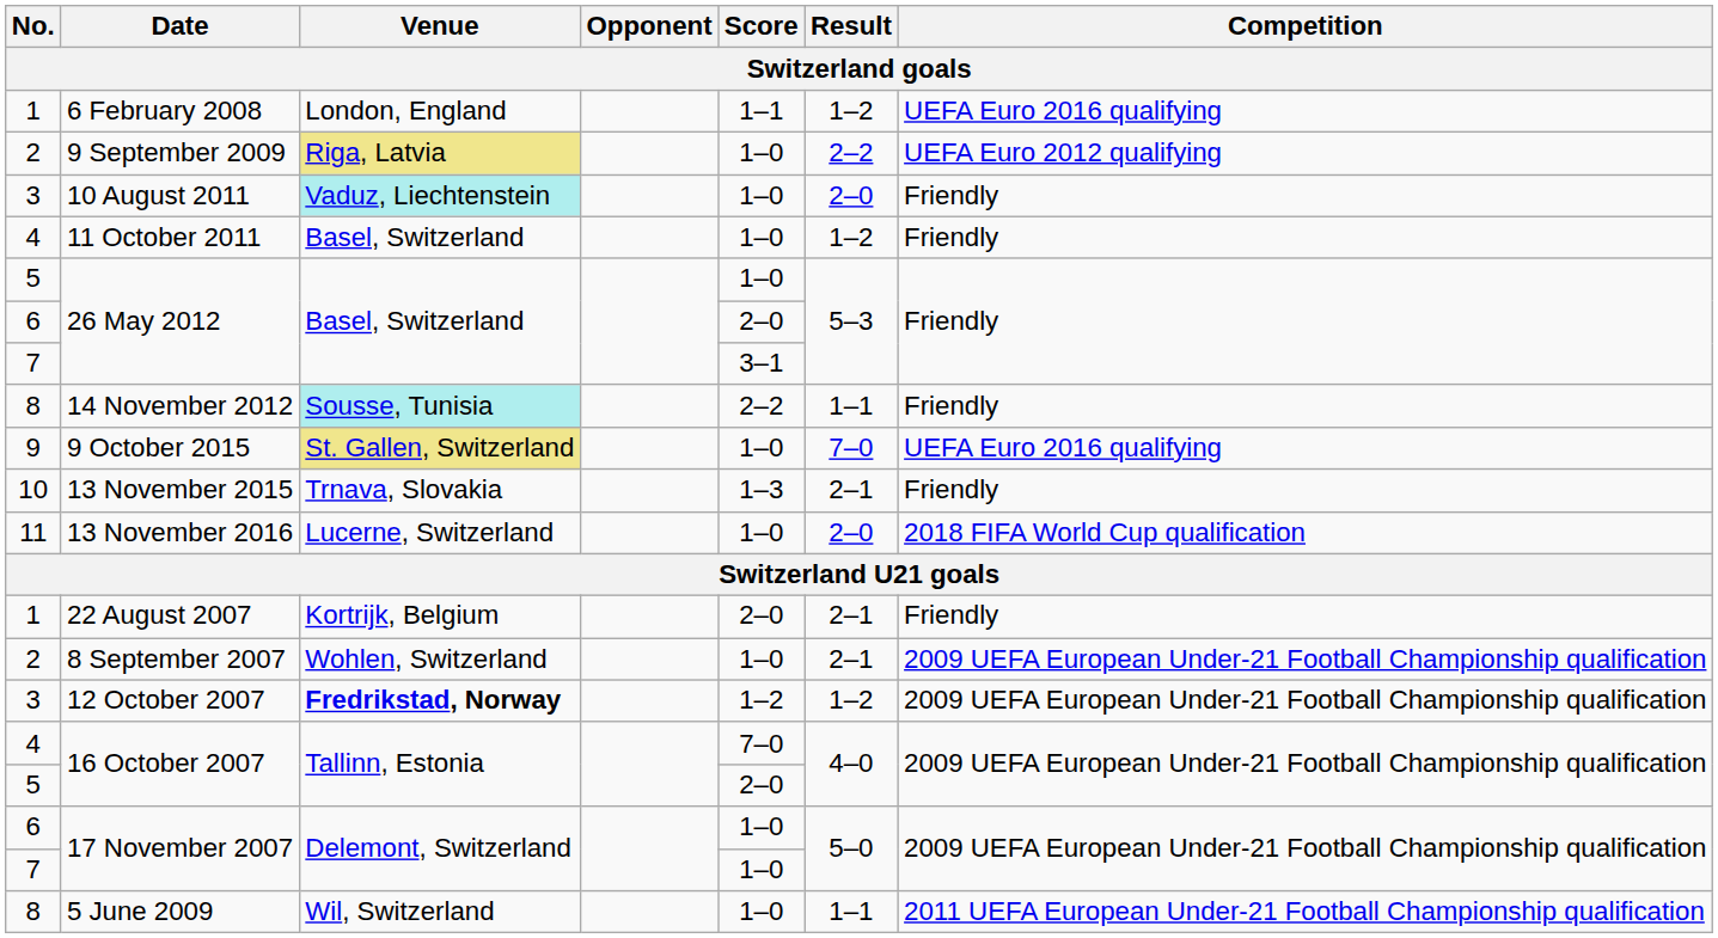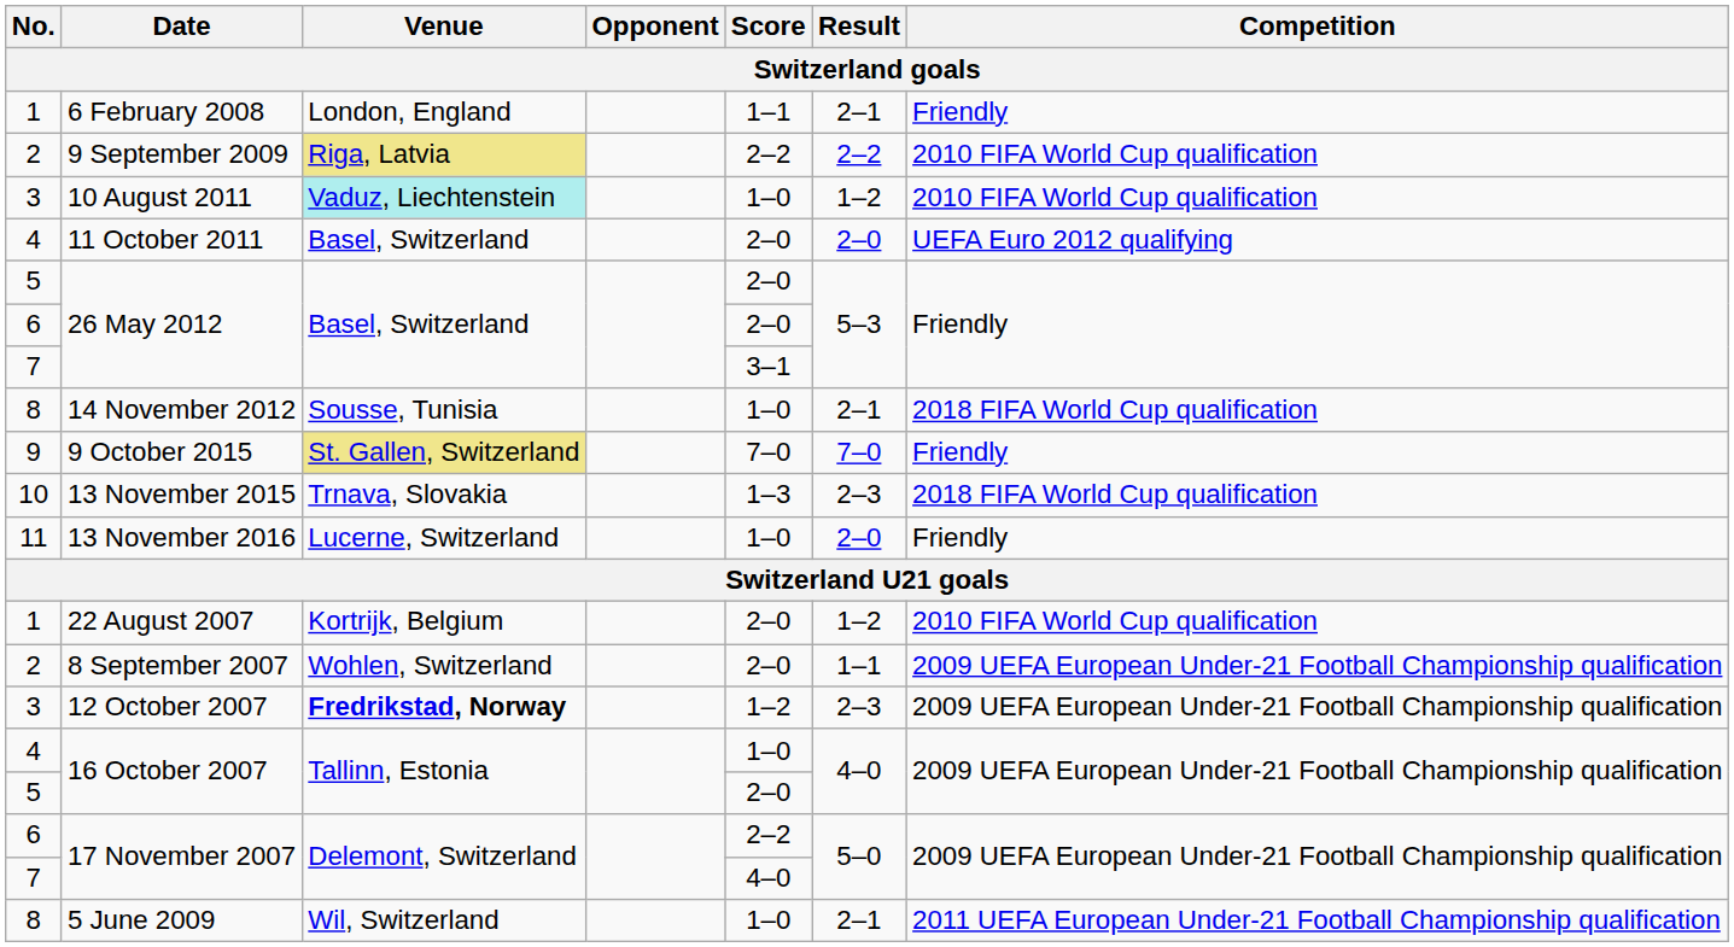 <table class="wikitable sortable">
 <tr>
 <th scope="col">No.</th>
 <th scope="col">Date</th>
 <th scope="col">Venue</th>
 <th scope="col">Opponent</th>
 <th scope="col">Score</th>
 <th scope="col">Result</th>
 <th scope="col">Competition</th>
 </tr>
 <tr>
 <th colspan="7">Switzerland goals</th>
 </tr>
 <tr>
 <td style="text-align:center">1</td>
 <td>6 February 2008</td>
 <td>London, England</td>
 <td></td>
 <td style="text-align:center">1–1</td>
-<td style="text-align:center">1–2</td>
-<td><a href='#'>UEFA Euro 2016 qualifying</a></td>
+<td style="text-align:center">2–1</td>
+<td><a href='#'>Friendly</a></td>
 </tr>
 <tr>
 <td style="text-align:center">2</td>
 <td>9 September 2009</td>
 <td style="background: khaki;"><a href='#'>Riga</a>, Latvia</td>
 <td></td>
-<td style="text-align:center">1–0</td>
+<td style="text-align:center">2–2</td>
 <td style="text-align:center"><a href='#'>2–2</a></td>
-<td><a href='#'>UEFA Euro 2012 qualifying</a></td>
+<td><a href='#'>2010 FIFA World Cup qualification</a></td>
 </tr>
 <tr>
 <td style="text-align:center">3</td>
 <td>10 August 2011</td>
 <td style="background: paleturquoise;"><a href='#'>Vaduz</a>, Liechtenstein</td>
 <td></td>
 <td style="text-align:center">1–0</td>
-<td style="text-align:center"><a href='#'>2–0</a></td>
-<td>Friendly</td>
+<td style="text-align:center">1–2</td>
+<td><a href='#'>2010 FIFA World Cup qualification</a></td>
 </tr>
 <tr>
 <td style="text-align:center">4</td>
 <td>11 October 2011</td>
 <td><a href='#'>Basel</a>, Switzerland</td>
 <td></td>
-<td style="text-align:center">1–0</td>
-<td style="text-align:center">1–2</td>
-<td>Friendly</td>
+<td style="text-align:center">2–0</td>
+<td style="text-align:center"><a href='#'>2–0</a></td>
+<td><a href='#'>UEFA Euro 2012 qualifying</a></td>
 </tr>
 <tr>
 <td style="text-align:center">5</td>
 <td rowspan="3">26 May 2012</td>
 <td rowspan="3"><a href='#'>Basel</a>, Switzerland</td>
 <td rowspan="3"></td>
-<td style="text-align:center">1–0</td>
+<td style="text-align:center">2–0</td>
 <td rowspan="3" style="text-align:center">5–3</td>
 <td rowspan="3">Friendly</td>
 </tr>
 <tr>
 <td style="text-align:center">6</td>
 <td style="text-align:center">2–0</td>
 </tr>
 <tr>
 <td style="text-align:center">7</td>
 <td style="text-align:center">3–1</td>
 </tr>
 <tr>
 <td style="text-align:center">8</td>
 <td>14 November 2012</td>
-<td style="background: paleturquoise;"><a href='#'>Sousse</a>, Tunisia</td>
+<td><a href='#'>Sousse</a>, Tunisia</td>
 <td></td>
-<td style="text-align:center">2–2</td>
-<td style="text-align:center">1–1</td>
-<td>Friendly</td>
+<td style="text-align:center">1–0</td>
+<td style="text-align:center">2–1</td>
+<td><a href='#'>2018 FIFA World Cup qualification</a></td>
 </tr>
 <tr>
 <td style="text-align:center">9</td>
 <td>9 October 2015</td>
 <td style="background: khaki;"><a href='#'>St. Gallen</a>, Switzerland</td>
 <td></td>
-<td style="text-align:center">1–0</td>
+<td style="text-align:center">7–0</td>
 <td style="text-align:center"><a href='#'>7–0</a></td>
-<td><a href='#'>UEFA Euro 2016 qualifying</a></td>
+<td><a href='#'>Friendly</a></td>
 </tr>
 <tr>
 <td style="text-align:center">10</td>
 <td>13 November 2015</td>
 <td><a href='#'>Trnava</a>, Slovakia</td>
 <td></td>
 <td style="text-align:center">1–3</td>
-<td style="text-align:center">2–1</td>
-<td>Friendly</td>
+<td style="text-align:center">2–3</td>
+<td><a href='#'>2018 FIFA World Cup qualification</a></td>
 </tr>
 <tr>
 <td style="text-align:center">11</td>
 <td>13 November 2016</td>
 <td><a href='#'>Lucerne</a>, Switzerland</td>
 <td></td>
 <td style="text-align:center">1–0</td>
 <td style="text-align:center"><a href='#'>2–0</a></td>
-<td><a href='#'>2018 FIFA World Cup qualification</a></td>
+<td>Friendly</td>
 </tr>
 <tr>
 <th colspan="7">Switzerland U21 goals</th>
 </tr>
 <tr>
 <td style="text-align:center">1</td>
 <td>22 August 2007</td>
 <td><a href='#'>Kortrijk</a>, Belgium</td>
 <td></td>
 <td style="text-align:center">2–0</td>
-<td style="text-align:center">2–1</td>
-<td>Friendly</td>
+<td style="text-align:center">1–2</td>
+<td><a href='#'>2010 FIFA World Cup qualification</a></td>
 </tr>
 <tr>
 <td style="text-align:center">2</td>
 <td>8 September 2007</td>
 <td><a href='#'>Wohlen</a>, Switzerland</td>
 <td></td>
-<td style="text-align:center">1–0</td>
-<td style="text-align:center">2–1</td>
+<td style="text-align:center">2–0</td>
+<td style="text-align:center">1–1</td>
 <td><a href='#'>2009 UEFA European Under-21 Football Championship qualification</a></td>
 </tr>
 <tr>
 <td style="text-align:center">3</td>
 <td>12 October 2007</td>
 <td><strong><a href='#'>Fredrikstad</a>, Norway</strong></td>
 <td></td>
 <td style="text-align:center">1–2</td>
-<td style="text-align:center">1–2</td>
+<td style="text-align:center">2–3</td>
 <td>2009 UEFA European Under-21 Football Championship qualification</td>
 </tr>
 <tr>
 <td style="text-align:center">4</td>
 <td rowspan="2">16 October 2007</td>
 <td rowspan="2"><a href='#'>Tallinn</a>, Estonia</td>
 <td rowspan="2"></td>
-<td style="text-align:center">7–0</td>
+<td style="text-align:center">1–0</td>
 <td rowspan="2" style="text-align:center">4–0</td>
 <td rowspan="2">2009 UEFA European Under-21 Football Championship qualification</td>
 </tr>
 <tr>
 <td style="text-align:center">5</td>
 <td style="text-align:center">2–0</td>
 </tr>
 <tr>
 <td style="text-align:center">6</td>
 <td rowspan="2">17 November 2007</td>
 <td rowspan="2"><a href='#'>Delemont</a>, Switzerland</td>
 <td rowspan="2"></td>
-<td style="text-align:center">1–0</td>
+<td style="text-align:center">2–2</td>
 <td rowspan="2" style="text-align:center">5–0</td>
 <td rowspan="2">2009 UEFA European Under-21 Football Championship qualification</td>
 </tr>
 <tr>
 <td style="text-align:center">7</td>
-<td style="text-align:center">1–0</td>
+<td style="text-align:center">4–0</td>
 </tr>
 <tr>
 <td style="text-align:center">8</td>
 <td>5 June 2009</td>
 <td><a href='#'>Wil</a>, Switzerland</td>
 <td></td>
 <td style="text-align:center">1–0</td>
-<td style="text-align:center">1–1</td>
+<td style="text-align:center">2–1</td>
 <td><a href='#'>2011 UEFA European Under-21 Football Championship qualification</a></td>
 </tr>
 </table>
